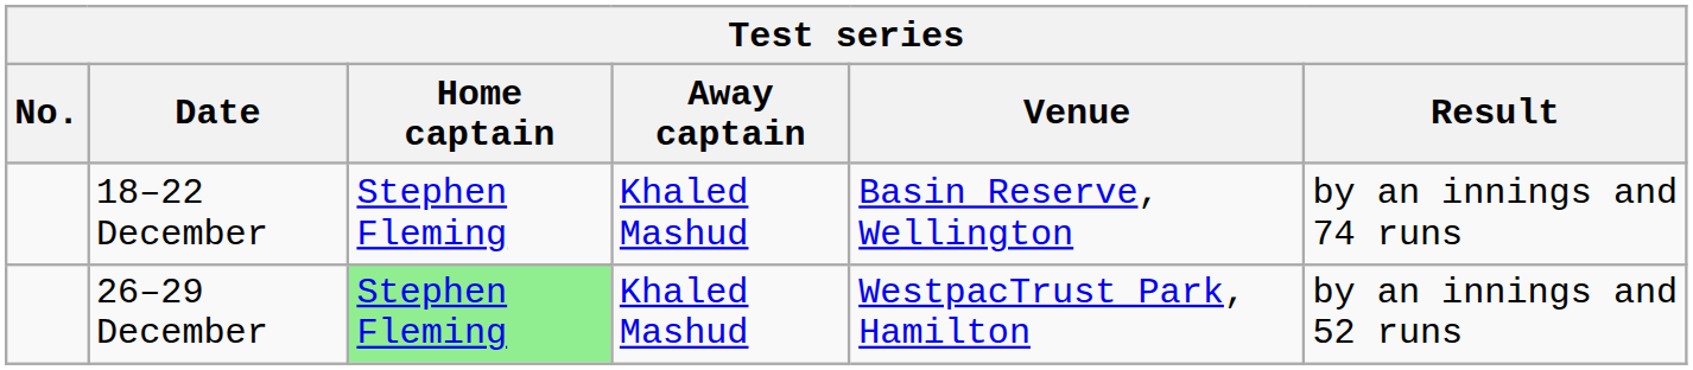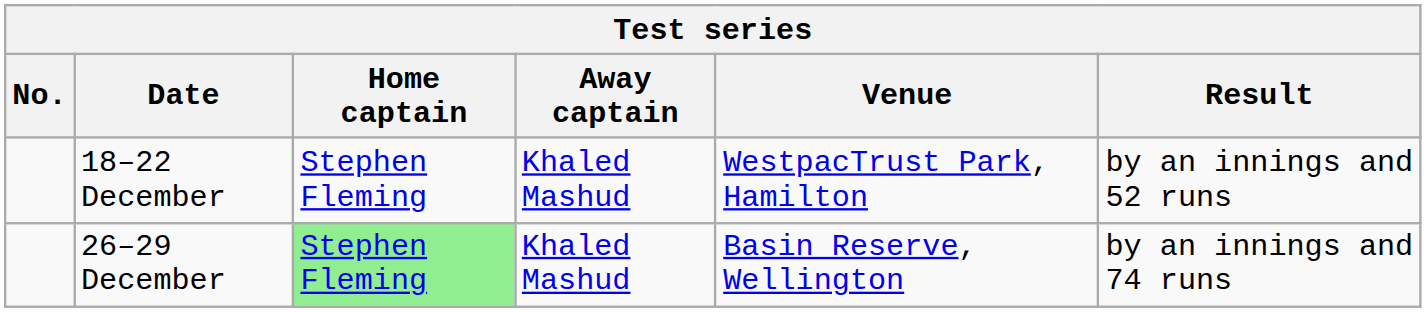 <table class="wikitable">
 <tr>
 <th colspan="9">Test series</th>
 </tr>
 <tr>
 <th>No.</th>
 <th>Date</th>
 <th>Home captain</th>
 <th>Away captain</th>
 <th>Venue</th>
 <th>Result</th>
 </tr>
 <tr>
 <td></td>
 <td>18–22 December</td>
 <td><a href='#'>Stephen Fleming</a></td>
 <td><a href='#'>Khaled Mashud</a></td>
-<td><a href='#'>Basin Reserve</a>, <a href='#'>Wellington</a></td>
-<td> by an innings and 74 runs</td>
+<td><a href='#'>WestpacTrust Park</a>, <a href='#'>Hamilton</a></td>
+<td> by an innings and 52 runs</td>
 </tr>
 <tr>
 <td></td>
 <td>26–29 December</td>
 <td style="background: lightgreen;"><a href='#'>Stephen Fleming</a></td>
 <td><a href='#'>Khaled Mashud</a></td>
-<td><a href='#'>WestpacTrust Park</a>, <a href='#'>Hamilton</a></td>
-<td> by an innings and 52 runs</td>
+<td><a href='#'>Basin Reserve</a>, <a href='#'>Wellington</a></td>
+<td> by an innings and 74 runs</td>
 </tr>
 </table>
